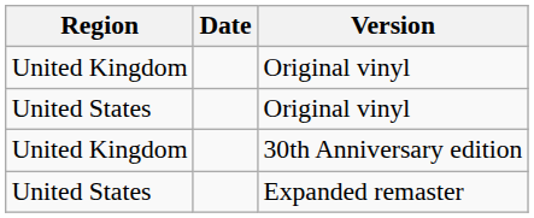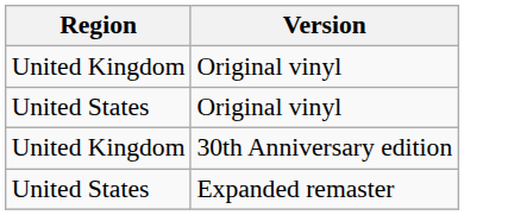 <table class="wikitable">
 <tr>
 <th>Region</th>
-<th>Date</th>
 <th>Version</th>
 </tr>
 <tr>
 <td>United Kingdom</td>
-<td></td>
 <td>Original vinyl</td>
 </tr>
 <tr>
 <td>United States</td>
-<td></td>
 <td>Original vinyl</td>
 </tr>
 <tr>
 <td>United Kingdom</td>
-<td></td>
 <td>30th Anniversary edition</td>
 </tr>
 <tr>
 <td>United States</td>
-<td></td>
 <td>Expanded remaster</td>
 </tr>
 </table>
